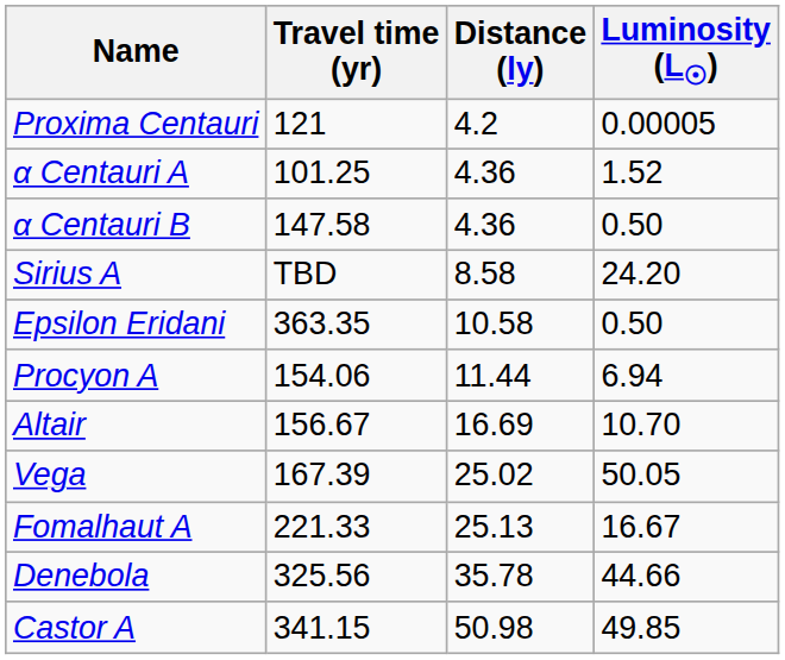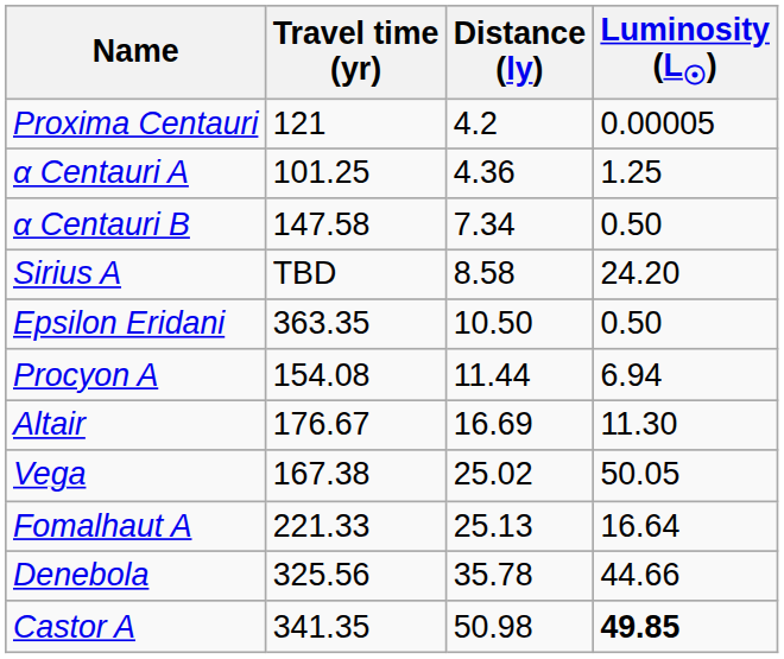 <table class="wikitable">
 <tr>
 <th>Name</th>
 <th>Travel time<br> (yr)</th>
 <th>Distance<br> (<a href='#'>ly</a>)</th>
 <th><a href='#'>Luminosity</a><br> (<a href='#'>L<sub>☉</sub></a>)</th>
 </tr>
 <tr>
 <td><em><a href='#'>Proxima Centauri</a></em></td>
 <td>121</td>
 <td>4.2</td>
 <td>0.00005</td>
 </tr>
 <tr>
 <td><em><a href='#'>α Centauri A</a></em></td>
 <td>101.25</td>
 <td>4.36</td>
-<td>1.52</td>
+<td>1.25</td>
 </tr>
 <tr>
 <td><em><a href='#'>α Centauri B</a></em></td>
 <td>147.58</td>
-<td>4.36</td>
+<td>7.34</td>
 <td>0.50</td>
 </tr>
 <tr>
 <td><em><a href='#'>Sirius A</a></em></td>
 <td>TBD</td>
 <td>8.58</td>
 <td>24.20</td>
 </tr>
 <tr>
 <td><em><a href='#'>Epsilon Eridani</a></em></td>
 <td>363.35</td>
-<td>10.58</td>
+<td>10.50</td>
 <td>0.50</td>
 </tr>
 <tr>
 <td><em><a href='#'>Procyon A</a></em></td>
-<td>154.06</td>
+<td>154.08</td>
 <td>11.44</td>
 <td>6.94</td>
 </tr>
 <tr>
 <td><em><a href='#'>Altair</a></em></td>
-<td>156.67</td>
+<td>176.67</td>
 <td>16.69</td>
-<td>10.70</td>
+<td>11.30</td>
 </tr>
 <tr>
 <td><em><a href='#'>Vega</a></em></td>
-<td>167.39</td>
+<td>167.38</td>
 <td>25.02</td>
 <td>50.05</td>
 </tr>
 <tr>
 <td><em><a href='#'>Fomalhaut A</a></em></td>
 <td>221.33</td>
 <td>25.13</td>
-<td>16.67</td>
+<td>16.64</td>
 </tr>
 <tr>
 <td><em><a href='#'>Denebola</a></em></td>
 <td>325.56</td>
 <td>35.78</td>
 <td>44.66</td>
 </tr>
 <tr>
 <td><em><a href='#'>Castor A</a></em></td>
-<td>341.15</td>
+<td>341.35</td>
 <td>50.98</td>
-<td>49.85</td>
+<td><strong>49.85</strong></td>
 </tr>
 </table>
